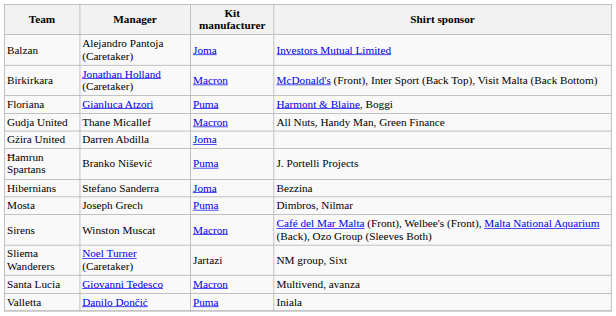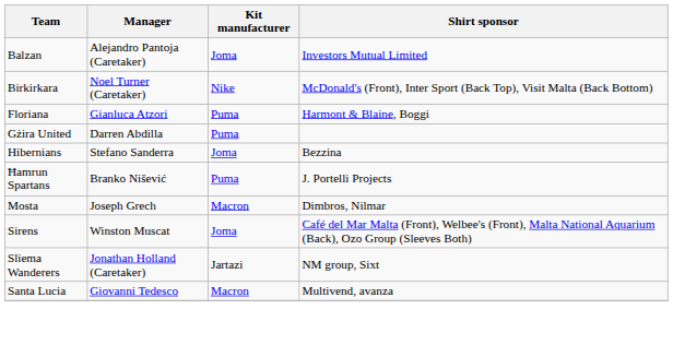 <table class="wikitable sortable">
 <tr>
 <th>Team</th>
 <th>Manager</th>
 <th>Kit manufacturer</th>
 <th>Shirt sponsor</th>
 </tr>
 <tr>
 <td>Balzan</td>
 <td> Alejandro Pantoja (Caretaker)</td>
 <td><a href='#'>Joma</a></td>
 <td><a href='#'>Investors Mutual Limited</a></td>
 </tr>
 <tr>
 <td>Birkirkara</td>
-<td> <a href='#'>Jonathan Holland</a> (Caretaker)</td>
-<td><a href='#'>Macron</a></td>
+<td> <a href='#'>Noel Turner</a> (Caretaker)</td>
+<td><a href='#'>Nike</a></td>
 <td><a href='#'>McDonald's</a> (Front), Inter Sport (Back Top), Visit Malta (Back Bottom)</td>
 </tr>
 <tr>
 <td>Floriana</td>
 <td> <a href='#'>Gianluca Atzori</a></td>
 <td><a href='#'>Puma</a></td>
 <td><a href='#'>Harmont & Blaine</a>, Boggi</td>
 </tr>
 <tr>
-<td>Gudja United</td>
-<td> Thane Micallef</td>
-<td><a href='#'>Macron</a></td>
-<td>All Nuts, Handy Man, Green Finance</td>
+<td>Gżira United</td>
+<td> Darren Abdilla</td>
+<td><a href='#'>Puma</a></td>
+<td></td>
 </tr>
 <tr>
-<td>Gżira United</td>
-<td> Darren Abdilla</td>
+<td>Hibernians</td>
+<td> Stefano Sanderra</td>
 <td><a href='#'>Joma</a></td>
-<td></td>
+<td>Bezzina</td>
 </tr>
 <tr>
 <td>Ħamrun Spartans</td>
 <td> Branko Nišević</td>
 <td><a href='#'>Puma</a></td>
 <td>J. Portelli Projects</td>
 </tr>
 <tr>
-<td>Hibernians</td>
-<td> Stefano Sanderra</td>
-<td><a href='#'>Joma</a></td>
-<td>Bezzina</td>
-</tr>
-<tr>
 <td>Mosta</td>
 <td> Joseph Grech</td>
-<td><a href='#'>Puma</a></td>
+<td><a href='#'>Macron</a></td>
 <td>Dimbros, Nilmar</td>
 </tr>
 <tr>
 <td>Sirens</td>
 <td> Winston Muscat</td>
-<td><a href='#'>Macron</a></td>
+<td><a href='#'>Joma</a></td>
 <td><a href='#'>Café del Mar Malta</a> (Front), Welbee's (Front), <a href='#'>Malta National Aquarium</a> (Back), Ozo Group (Sleeves Both)</td>
 </tr>
 <tr>
 <td>Sliema Wanderers</td>
-<td> <a href='#'>Noel Turner</a> (Caretaker)</td>
+<td> <a href='#'>Jonathan Holland</a> (Caretaker)</td>
 <td>Jartazi</td>
 <td>NM group, Sixt</td>
 </tr>
 <tr>
 <td>Santa Lucia</td>
 <td> <a href='#'>Giovanni Tedesco</a></td>
 <td><a href='#'>Macron</a></td>
 <td>Multivend, avanza</td>
 </tr>
 <tr>
-<td>Valletta</td>
-<td> <a href='#'>Danilo Dončić</a></td>
-<td><a href='#'>Puma</a></td>
-<td>Iniala</td>
-</tr>
-<tr>
 </tr>
 </table>
